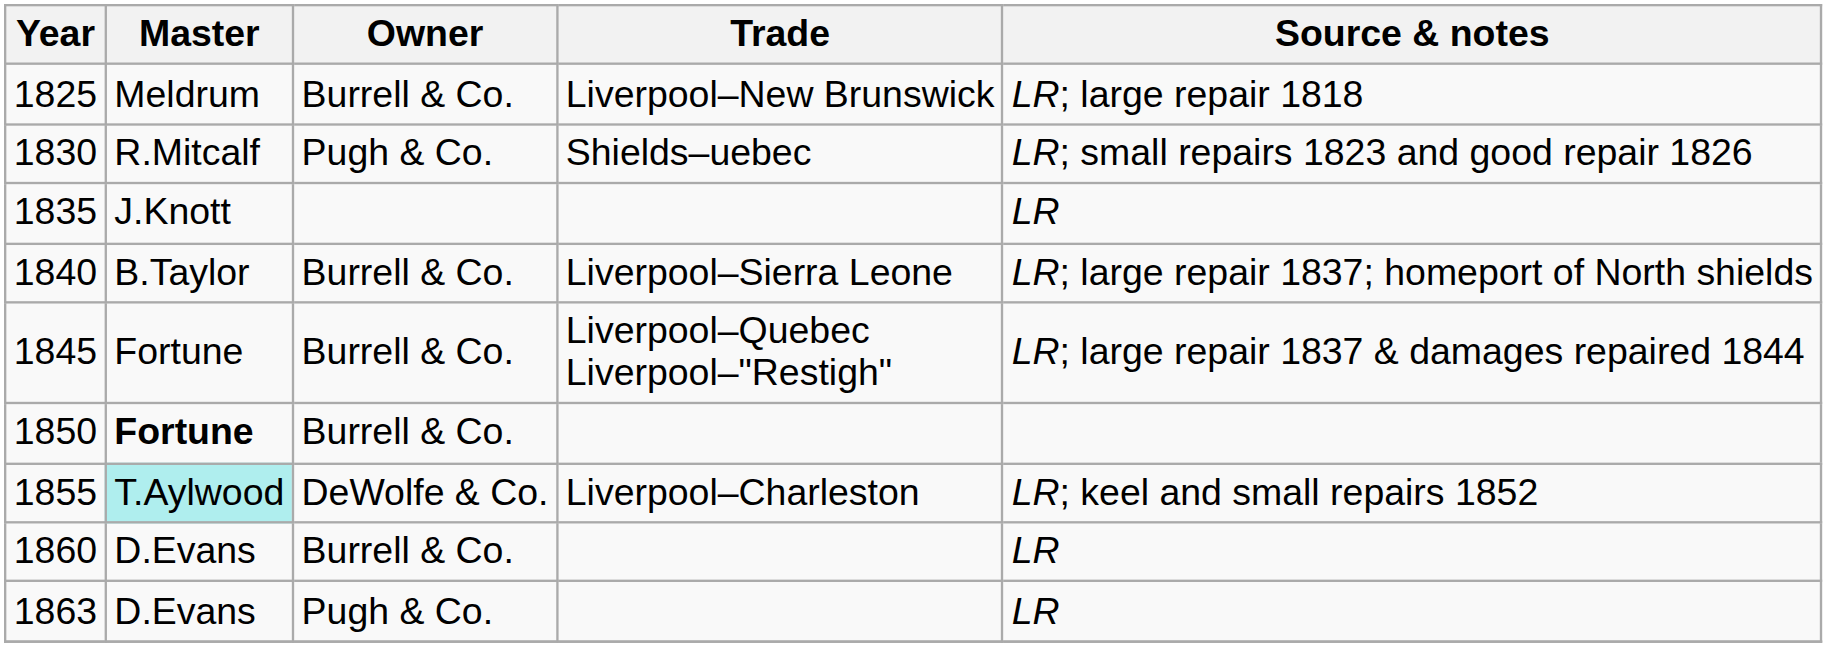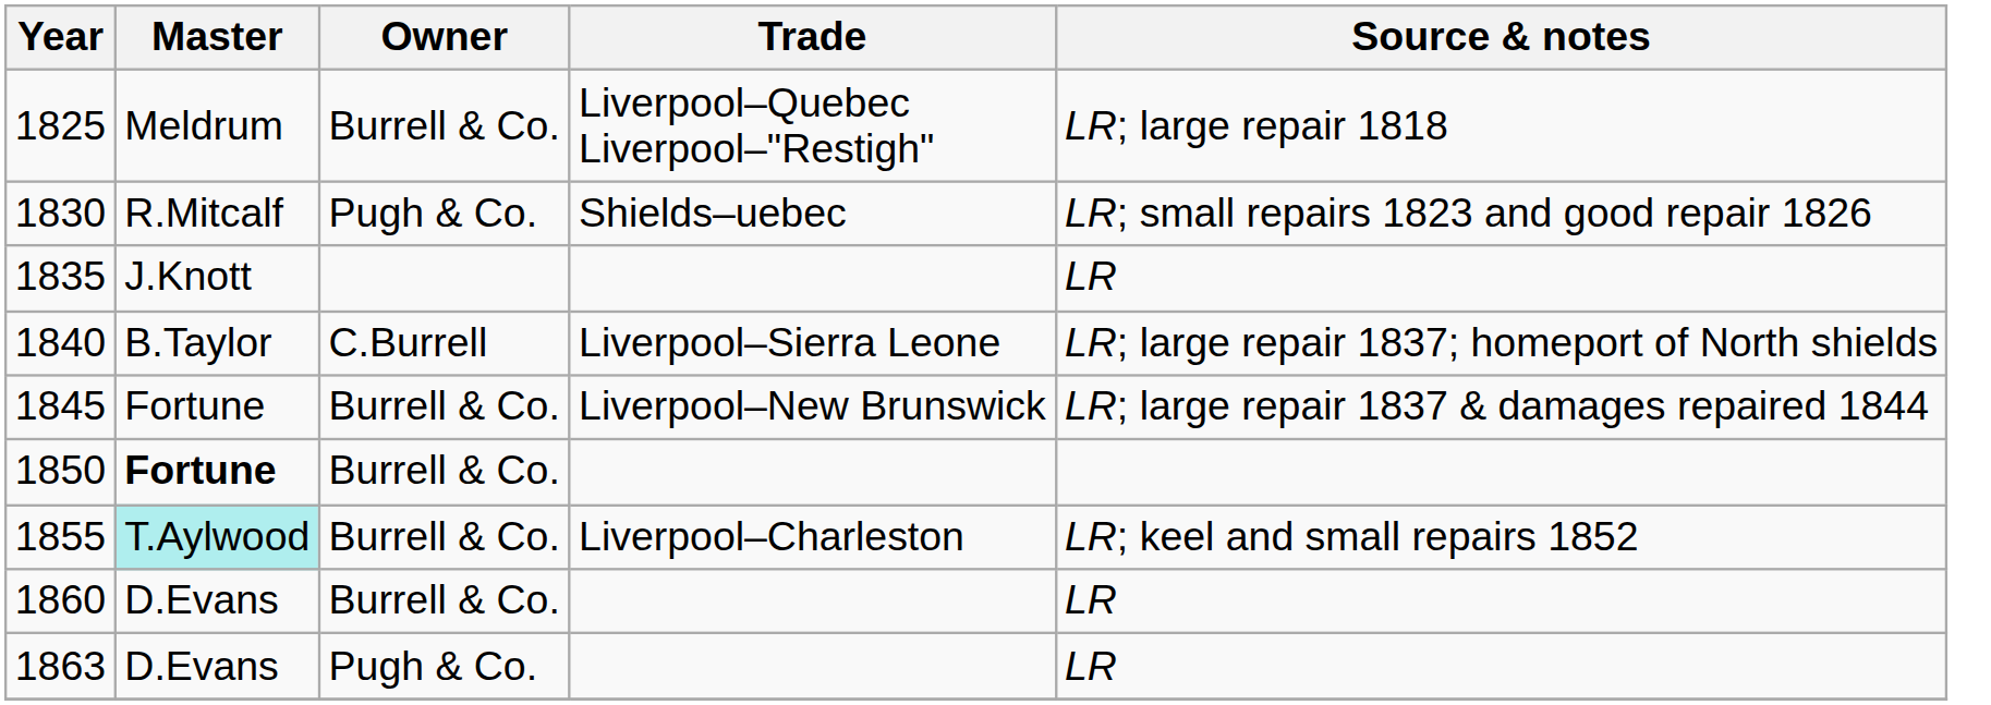 <table class="sortable wikitable">
 <tr>
 <th>Year</th>
 <th>Master</th>
 <th>Owner</th>
 <th>Trade</th>
 <th>Source & notes</th>
 </tr>
 <tr>
 <td>1825</td>
 <td>Meldrum</td>
 <td>Burrell & Co.</td>
-<td>Liverpool–New Brunswick</td>
+<td>Liverpool–Quebec<br>Liverpool–"Restigh"</td>
 <td><em>LR</em>; large repair 1818</td>
 </tr>
 <tr>
 <td>1830</td>
 <td>R.Mitcalf</td>
 <td>Pugh & Co.</td>
 <td>Shields–uebec</td>
 <td><em>LR</em>; small repairs 1823 and good repair 1826</td>
 </tr>
 <tr>
 <td>1835</td>
 <td>J.Knott</td>
 <td></td>
 <td></td>
 <td><em>LR</em></td>
 </tr>
 <tr>
 <td>1840</td>
 <td>B.Taylor</td>
-<td>Burrell & Co.</td>
+<td>C.Burrell</td>
 <td>Liverpool–Sierra Leone</td>
 <td><em>LR</em>; large repair 1837; homeport of North shields</td>
 </tr>
 <tr>
 <td>1845</td>
 <td>Fortune</td>
 <td>Burrell & Co.</td>
-<td>Liverpool–Quebec<br>Liverpool–"Restigh"</td>
+<td>Liverpool–New Brunswick</td>
 <td><em>LR</em>; large repair 1837 & damages repaired 1844</td>
 </tr>
 <tr>
 <td>1850</td>
 <td><strong>Fortune</strong></td>
 <td>Burrell & Co.</td>
 <td></td>
 </tr>
 <tr>
 <td>1855</td>
 <td style="background: paleturquoise;">T.Aylwood</td>
-<td>DeWolfe & Co.</td>
+<td>Burrell & Co.</td>
 <td>Liverpool–Charleston</td>
 <td><em>LR</em>; keel and small repairs 1852</td>
 </tr>
 <tr>
 <td>1860</td>
 <td>D.Evans</td>
 <td>Burrell & Co.</td>
 <td></td>
 <td><em>LR</em></td>
 </tr>
 <tr>
 <td>1863</td>
 <td>D.Evans</td>
 <td>Pugh & Co.</td>
 <td></td>
 <td><em>LR</em></td>
 </tr>
 <tr>
 </tr>
 </table>
